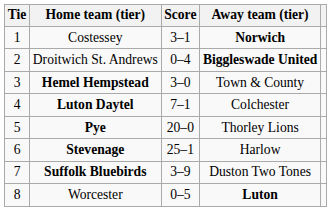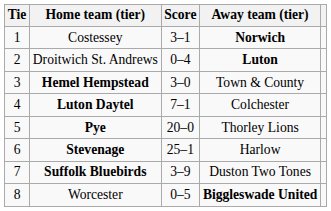 <table class="wikitable" style="text-align:center; font-size:85%">
 <tr>
 <th>Tie</th>
 <th>Home team (tier)</th>
 <th>Score</th>
 <th>Away team (tier)</th>
 <th></th>
 </tr>
 <tr>
 <td align="center">1</td>
 <td>Costessey</td>
 <td align="center">3–1</td>
 <td><strong>Norwich</strong></td>
 <td></td>
 </tr>
 <tr>
 <td align="center">2</td>
 <td>Droitwich St. Andrews</td>
 <td align="center">0–4</td>
-<td><strong>Biggleswade United</strong></td>
+<td><strong>Luton</strong></td>
 <td></td>
 </tr>
 <tr>
 <td align="center">3</td>
 <td><strong>Hemel Hempstead</strong></td>
 <td align="center">3–0</td>
 <td>Town & County</td>
 <td></td>
 </tr>
 <tr>
 <td align="center">4</td>
 <td><strong>Luton Daytel</strong></td>
 <td align="center">7–1</td>
 <td>Colchester</td>
 <td></td>
 </tr>
 <tr>
 <td align="center">5</td>
 <td><strong>Pye</strong></td>
 <td align="center">20–0</td>
 <td>Thorley Lions</td>
 <td></td>
 </tr>
 <tr>
 <td align="center">6</td>
 <td><strong>Stevenage</strong></td>
 <td align="center">25–1</td>
 <td>Harlow</td>
 <td></td>
 </tr>
 <tr>
 <td align="center">7</td>
 <td><strong>Suffolk Bluebirds</strong></td>
 <td align="center">3–9</td>
 <td>Duston Two Tones</td>
 <td></td>
 </tr>
 <tr>
 <td align="center">8</td>
 <td>Worcester</td>
 <td align="center">0–5</td>
-<td><strong>Luton</strong></td>
+<td><strong>Biggleswade United</strong></td>
 <td></td>
 </tr>
 </table>
